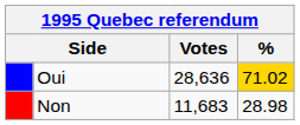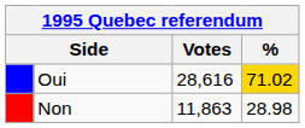 <table class="wikitable" style="font-size: 95%; clear:both">
 <tr style="background-color:#E9E9E9">
 <th colspan=4><a href='#'>1995 Quebec referendum</a></th>
 </tr>
 <tr style="background-color:#E9E9E9">
 <th colspan=2 style="width: 130px">Side</th>
 <th style="width: 50px">Votes</th>
 <th style="width: 40px">%</th>
 </tr>
 <tr>
 <td bgcolor="blue"></td>
 <td>Oui</td>
-<td>28,636</td>
+<td>28,616</td>
 <td style="background: gold;">71.02</td>
 </tr>
 <tr>
 <td bgcolor="red"></td>
 <td>Non</td>
-<td>11,683</td>
+<td>11,863</td>
 <td>28.98</td>
 </tr>
 <tr>
 </tr>
 </table>
